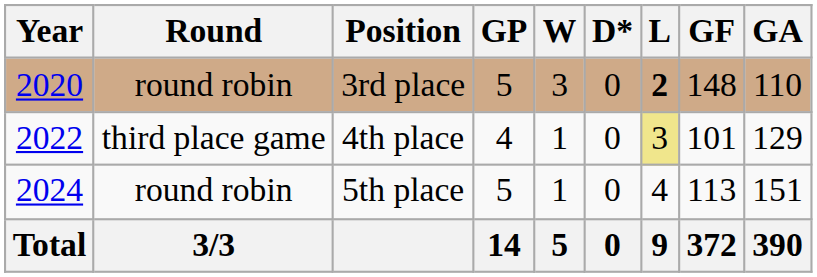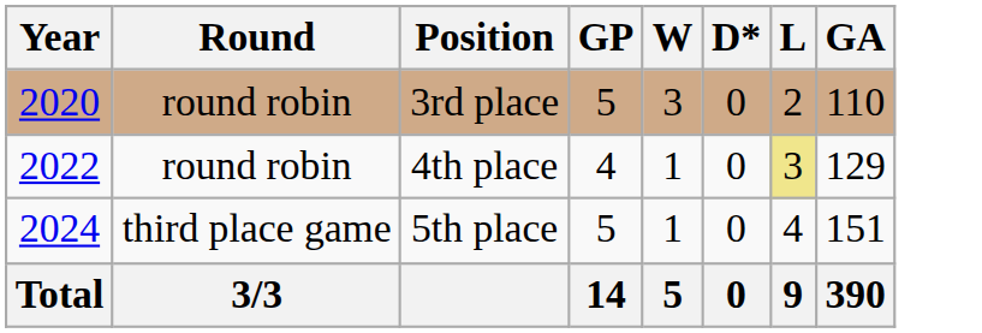 <table class="wikitable" style="text-align: center;">
 <tr>
 <th>Year</th>
 <th>Round</th>
 <th>Position</th>
 <th>GP</th>
 <th>W</th>
 <th>D*</th>
 <th>L</th>
-<th>GF</th>
 <th>GA</th>
 </tr>
 <tr style="background:#cfaa88;">
 <td> <a href='#'>2020</a></td>
 <td>round robin</td>
 <td>3rd place</td>
 <td>5</td>
 <td>3</td>
 <td>0</td>
-<td><strong>2</strong></td>
-<td>148</td>
+<td>2</td>
 <td>110</td>
 </tr>
 <tr>
 <td> <a href='#'>2022</a></td>
-<td>third place game</td>
+<td>round robin</td>
 <td>4th place</td>
 <td>4</td>
 <td>1</td>
 <td>0</td>
 <td style="background: khaki;">3</td>
-<td>101</td>
 <td>129</td>
 </tr>
 <tr>
 <td> <a href='#'>2024</a></td>
-<td>round robin</td>
+<td>third place game</td>
 <td>5th place</td>
 <td>5</td>
 <td>1</td>
 <td>0</td>
 <td>4</td>
-<td>113</td>
 <td>151</td>
 </tr>
 <tr>
 <th>Total</th>
 <th>3/3</th>
 <th></th>
 <th>14</th>
 <th>5</th>
 <th>0</th>
 <th>9</th>
-<th>372</th>
 <th>390</th>
 </tr>
 </table>
